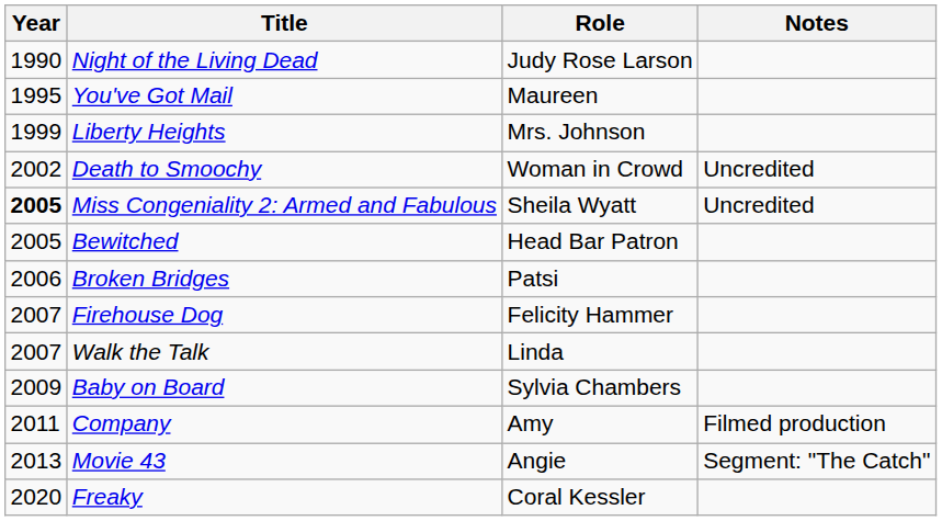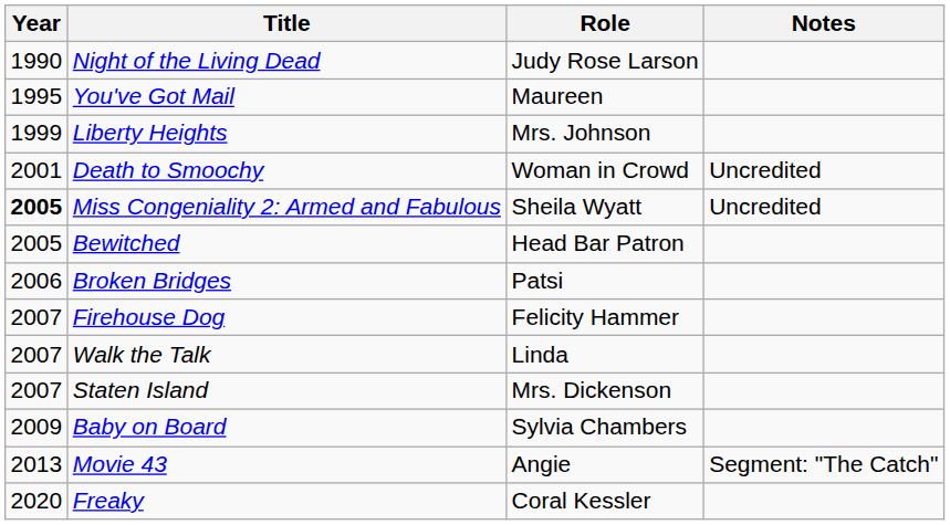 <table class="wikitable sortable">
 <tr>
 <th>Year</th>
 <th>Title</th>
 <th>Role</th>
 <th class="unsortable">Notes</th>
 </tr>
 <tr>
 <td>1990</td>
 <td><em><a href='#'>Night of the Living Dead</a></em></td>
 <td>Judy Rose Larson</td>
 <td></td>
 </tr>
 <tr>
 <td>1995</td>
 <td><em><a href='#'>You've Got Mail</a></em></td>
 <td>Maureen</td>
 <td></td>
 </tr>
 <tr>
 <td>1999</td>
 <td><em><a href='#'>Liberty Heights</a></em></td>
 <td>Mrs. Johnson</td>
 <td></td>
 </tr>
 <tr>
-<td>2002</td>
+<td>2001</td>
 <td><em><a href='#'>Death to Smoochy</a></em></td>
 <td>Woman in Crowd</td>
 <td>Uncredited</td>
 </tr>
 <tr>
 <td><strong>2005</strong></td>
 <td><em><a href='#'>Miss Congeniality 2: Armed and Fabulous</a></em></td>
 <td>Sheila Wyatt</td>
 <td>Uncredited</td>
 </tr>
 <tr>
 <td>2005</td>
 <td><em><a href='#'>Bewitched</a></em></td>
 <td>Head Bar Patron</td>
 <td></td>
 </tr>
 <tr>
 <td>2006</td>
 <td><em><a href='#'>Broken Bridges</a></em></td>
 <td>Patsi</td>
 <td></td>
 </tr>
 <tr>
 <td>2007</td>
 <td><em><a href='#'>Firehouse Dog</a></em></td>
 <td>Felicity Hammer</td>
 <td></td>
 </tr>
 <tr>
 <td>2007</td>
 <td><em>Walk the Talk</em></td>
 <td>Linda</td>
 <td></td>
 </tr>
 <tr>
+<td>2007</td>
+<td><em>Staten Island</em></td>
+<td>Mrs. Dickenson</td>
+<td></td>
+</tr>
+<tr>
 <td>2009</td>
 <td><em><a href='#'>Baby on Board</a></em></td>
 <td>Sylvia Chambers</td>
 <td></td>
-</tr>
-<tr>
-<td>2011</td>
-<td><em><a href='#'>Company</a></em></td>
-<td>Amy</td>
-<td>Filmed production</td>
 </tr>
 <tr>
 <td>2013</td>
 <td><em><a href='#'>Movie 43</a></em></td>
 <td>Angie</td>
 <td>Segment: "The Catch"</td>
 </tr>
 <tr>
 <td>2020</td>
 <td><em><a href='#'>Freaky</a></em></td>
 <td>Coral Kessler</td>
 <td></td>
 </tr>
 </table>
